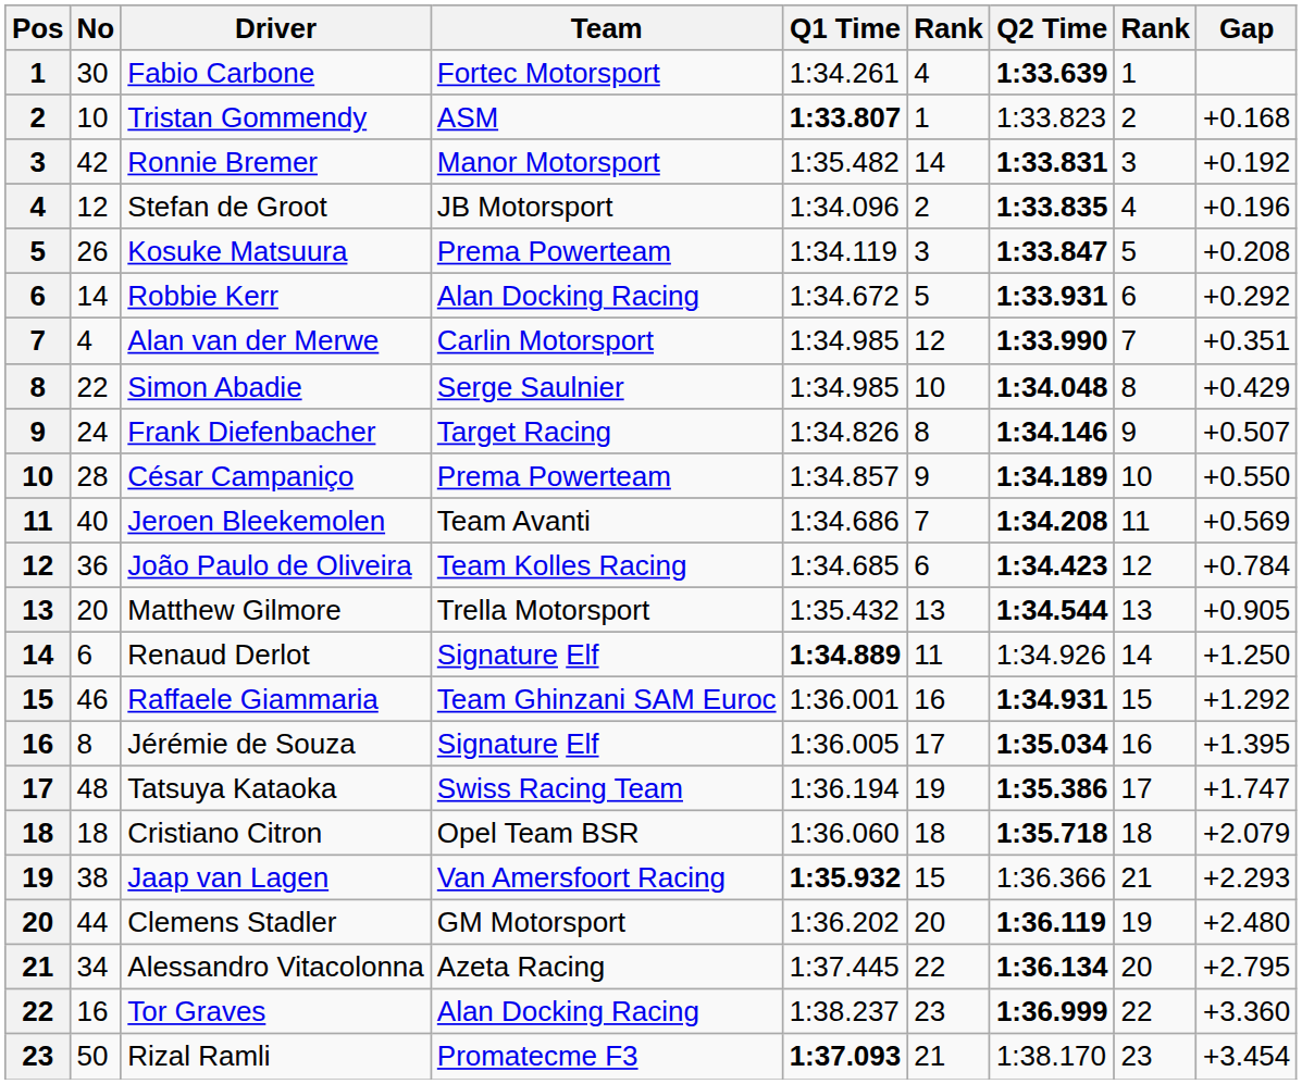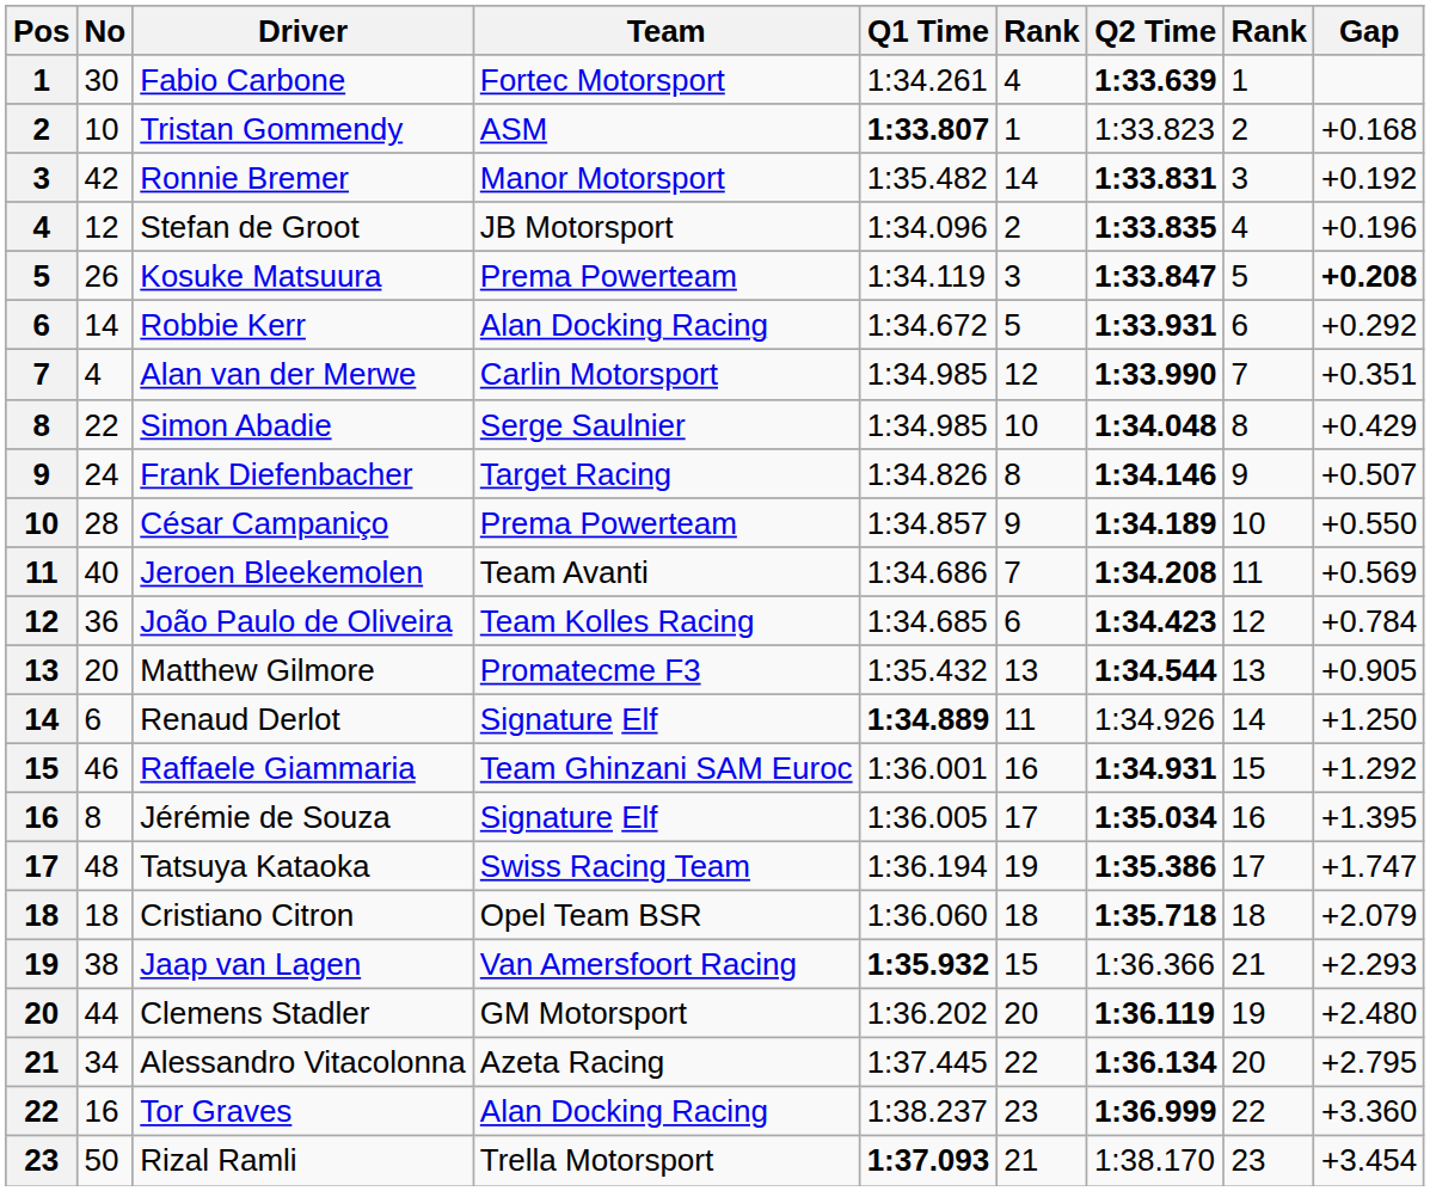 <table class="wikitable" style="font-size: 95%">
 <tr>
 <th>Pos</th>
 <th>No</th>
 <th>Driver</th>
 <th>Team</th>
 <th>Q1 Time</th>
 <th>Rank</th>
 <th>Q2 Time</th>
 <th>Rank</th>
 <th>Gap</th>
 </tr>
 <tr>
 <th>1</th>
 <td>30</td>
 <td> <a href='#'>Fabio Carbone</a></td>
 <td><a href='#'>Fortec Motorsport</a></td>
 <td>1:34.261</td>
 <td>4</td>
 <td><strong>1:33.639</strong></td>
 <td>1</td>
 <td></td>
 </tr>
 <tr>
 <th>2</th>
 <td>10</td>
 <td> <a href='#'>Tristan Gommendy</a></td>
 <td><a href='#'>ASM</a></td>
 <td><strong>1:33.807</strong></td>
 <td>1</td>
 <td>1:33.823</td>
 <td>2</td>
 <td>+0.168</td>
 </tr>
 <tr>
 <th>3</th>
 <td>42</td>
 <td> <a href='#'>Ronnie Bremer</a></td>
 <td><a href='#'>Manor Motorsport</a></td>
 <td>1:35.482</td>
 <td>14</td>
 <td><strong>1:33.831</strong></td>
 <td>3</td>
 <td>+0.192</td>
 </tr>
 <tr>
 <th>4</th>
 <td>12</td>
 <td> Stefan de Groot</td>
 <td>JB Motorsport</td>
 <td>1:34.096</td>
 <td>2</td>
 <td><strong>1:33.835</strong></td>
 <td>4</td>
 <td>+0.196</td>
 </tr>
 <tr>
 <th>5</th>
 <td>26</td>
 <td> <a href='#'>Kosuke Matsuura</a></td>
 <td><a href='#'>Prema Powerteam</a></td>
 <td>1:34.119</td>
 <td>3</td>
 <td><strong>1:33.847</strong></td>
 <td>5</td>
-<td>+0.208</td>
+<td><strong>+0.208</strong></td>
 </tr>
 <tr>
 <th>6</th>
 <td>14</td>
 <td> <a href='#'>Robbie Kerr</a></td>
 <td><a href='#'>Alan Docking Racing</a></td>
 <td>1:34.672</td>
 <td>5</td>
 <td><strong>1:33.931</strong></td>
 <td>6</td>
 <td>+0.292</td>
 </tr>
 <tr>
 <th>7</th>
 <td>4</td>
 <td> <a href='#'>Alan van der Merwe</a></td>
 <td><a href='#'>Carlin Motorsport</a></td>
 <td>1:34.985</td>
 <td>12</td>
 <td><strong>1:33.990</strong></td>
 <td>7</td>
 <td>+0.351</td>
 </tr>
 <tr>
 <th>8</th>
 <td>22</td>
 <td> <a href='#'>Simon Abadie</a></td>
 <td><a href='#'>Serge Saulnier</a></td>
 <td>1:34.985</td>
 <td>10</td>
 <td><strong>1:34.048</strong></td>
 <td>8</td>
 <td>+0.429</td>
 </tr>
 <tr>
 <th>9</th>
 <td>24</td>
 <td> <a href='#'>Frank Diefenbacher</a></td>
 <td><a href='#'>Target Racing</a></td>
 <td>1:34.826</td>
 <td>8</td>
 <td><strong>1:34.146</strong></td>
 <td>9</td>
 <td>+0.507</td>
 </tr>
 <tr>
 <th>10</th>
 <td>28</td>
 <td> <a href='#'>César Campaniço</a></td>
 <td><a href='#'>Prema Powerteam</a></td>
 <td>1:34.857</td>
 <td>9</td>
 <td><strong>1:34.189</strong></td>
 <td>10</td>
 <td>+0.550</td>
 </tr>
 <tr>
 <th>11</th>
 <td>40</td>
 <td> <a href='#'>Jeroen Bleekemolen</a></td>
 <td>Team Avanti</td>
 <td>1:34.686</td>
 <td>7</td>
 <td><strong>1:34.208</strong></td>
 <td>11</td>
 <td>+0.569</td>
 </tr>
 <tr>
 <th>12</th>
 <td>36</td>
 <td> <a href='#'>João Paulo de Oliveira</a></td>
 <td><a href='#'>Team Kolles Racing</a></td>
 <td>1:34.685</td>
 <td>6</td>
 <td><strong>1:34.423</strong></td>
 <td>12</td>
 <td>+0.784</td>
 </tr>
 <tr>
 <th>13</th>
 <td>20</td>
 <td> Matthew Gilmore</td>
-<td>Trella Motorsport</td>
+<td><a href='#'>Promatecme F3</a></td>
 <td>1:35.432</td>
 <td>13</td>
 <td><strong>1:34.544</strong></td>
 <td>13</td>
 <td>+0.905</td>
 </tr>
 <tr>
 <th>14</th>
 <td>6</td>
 <td> Renaud Derlot</td>
 <td><a href='#'>Signature</a> <a href='#'>Elf</a></td>
 <td><strong>1:34.889</strong></td>
 <td>11</td>
 <td>1:34.926</td>
 <td>14</td>
 <td>+1.250</td>
 </tr>
 <tr>
 <th>15</th>
 <td>46</td>
 <td> <a href='#'>Raffaele Giammaria</a></td>
 <td><a href='#'>Team Ghinzani SAM Euroc</a></td>
 <td>1:36.001</td>
 <td>16</td>
 <td><strong>1:34.931</strong></td>
 <td>15</td>
 <td>+1.292</td>
 </tr>
 <tr>
 <th>16</th>
 <td>8</td>
 <td> Jérémie de Souza</td>
 <td><a href='#'>Signature</a> <a href='#'>Elf</a></td>
 <td>1:36.005</td>
 <td>17</td>
 <td><strong>1:35.034</strong></td>
 <td>16</td>
 <td>+1.395</td>
 </tr>
 <tr>
 <th>17</th>
 <td>48</td>
 <td> Tatsuya Kataoka</td>
 <td><a href='#'>Swiss Racing Team</a></td>
 <td>1:36.194</td>
 <td>19</td>
 <td><strong>1:35.386</strong></td>
 <td>17</td>
 <td>+1.747</td>
 </tr>
 <tr>
 <th>18</th>
 <td>18</td>
 <td> Cristiano Citron</td>
 <td>Opel Team BSR</td>
 <td>1:36.060</td>
 <td>18</td>
 <td><strong>1:35.718</strong></td>
 <td>18</td>
 <td>+2.079</td>
 </tr>
 <tr>
 <th>19</th>
 <td>38</td>
 <td> <a href='#'>Jaap van Lagen</a></td>
 <td><a href='#'>Van Amersfoort Racing</a></td>
 <td><strong>1:35.932</strong></td>
 <td>15</td>
 <td>1:36.366</td>
 <td>21</td>
 <td>+2.293</td>
 </tr>
 <tr>
 <th>20</th>
 <td>44</td>
 <td> Clemens Stadler</td>
 <td>GM Motorsport</td>
 <td>1:36.202</td>
 <td>20</td>
 <td><strong>1:36.119</strong></td>
 <td>19</td>
 <td>+2.480</td>
 </tr>
 <tr>
 <th>21</th>
 <td>34</td>
 <td> Alessandro Vitacolonna</td>
 <td>Azeta Racing</td>
 <td>1:37.445</td>
 <td>22</td>
 <td><strong>1:36.134</strong></td>
 <td>20</td>
 <td>+2.795</td>
 </tr>
 <tr>
 <th>22</th>
 <td>16</td>
 <td> <a href='#'>Tor Graves</a></td>
 <td><a href='#'>Alan Docking Racing</a></td>
 <td>1:38.237</td>
 <td>23</td>
 <td><strong>1:36.999</strong></td>
 <td>22</td>
 <td>+3.360</td>
 </tr>
 <tr>
 <th>23</th>
 <td>50</td>
 <td> Rizal Ramli</td>
-<td><a href='#'>Promatecme F3</a></td>
+<td>Trella Motorsport</td>
 <td><strong>1:37.093</strong></td>
 <td>21</td>
 <td>1:38.170</td>
 <td>23</td>
 <td>+3.454</td>
 </tr>
 </table>
